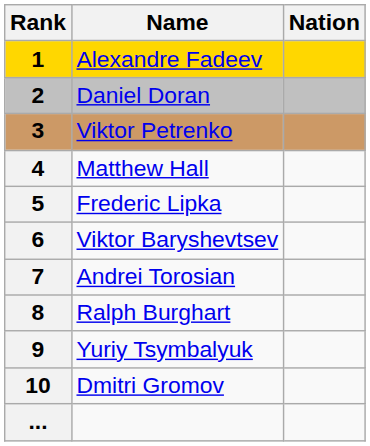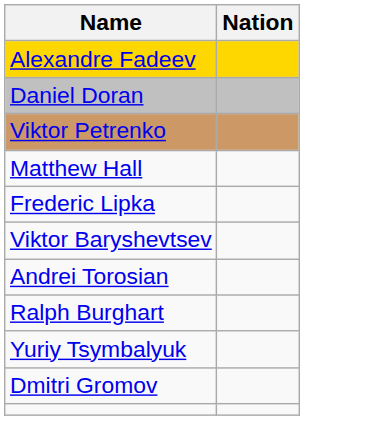 <table class="wikitable">
 <tr>
-<th>Rank</th>
 <th>Name</th>
 <th>Nation</th>
 </tr>
 <tr bgcolor="gold">
-<td align="center"><strong>1</strong></td>
 <td><a href='#'>Alexandre Fadeev</a></td>
 <td></td>
 </tr>
 <tr bgcolor="silver">
-<td align="center"><strong>2</strong></td>
 <td><a href='#'>Daniel Doran</a></td>
 <td></td>
 </tr>
 <tr bgcolor="cc9966">
-<td align="center"><strong>3</strong></td>
 <td><a href='#'>Viktor Petrenko</a></td>
 <td></td>
 </tr>
 <tr>
-<th>4</th>
 <td><a href='#'>Matthew Hall</a></td>
 <td></td>
 </tr>
 <tr>
-<th>5</th>
 <td><a href='#'>Frederic Lipka</a></td>
 <td></td>
 </tr>
 <tr>
-<th>6</th>
 <td><a href='#'>Viktor Baryshevtsev</a></td>
 <td></td>
 </tr>
 <tr>
-<th>7</th>
 <td><a href='#'>Andrei Torosian</a></td>
 <td></td>
 </tr>
 <tr>
-<th>8</th>
 <td><a href='#'>Ralph Burghart</a></td>
 <td></td>
 </tr>
 <tr>
-<th>9</th>
 <td><a href='#'>Yuriy Tsymbalyuk</a></td>
 <td></td>
 </tr>
 <tr>
-<th>10</th>
 <td><a href='#'>Dmitri Gromov</a></td>
 <td></td>
 </tr>
 <tr>
-<th>...</th>
 <td></td>
 <td></td>
 </tr>
 </table>
